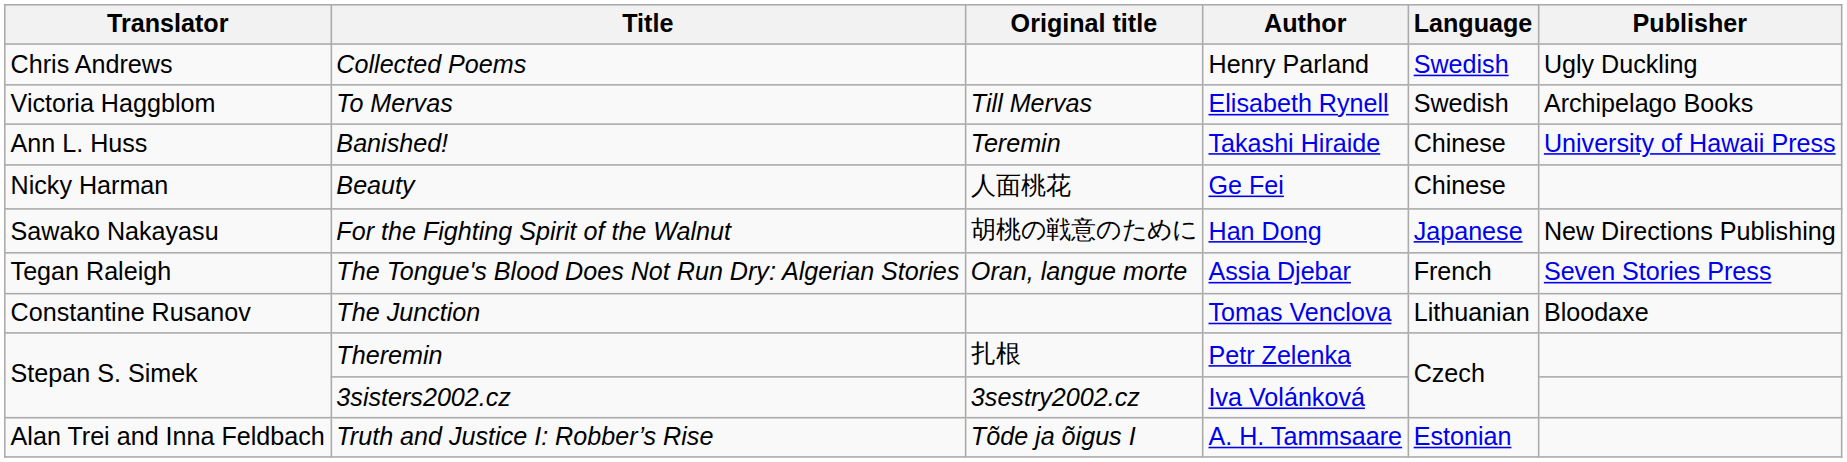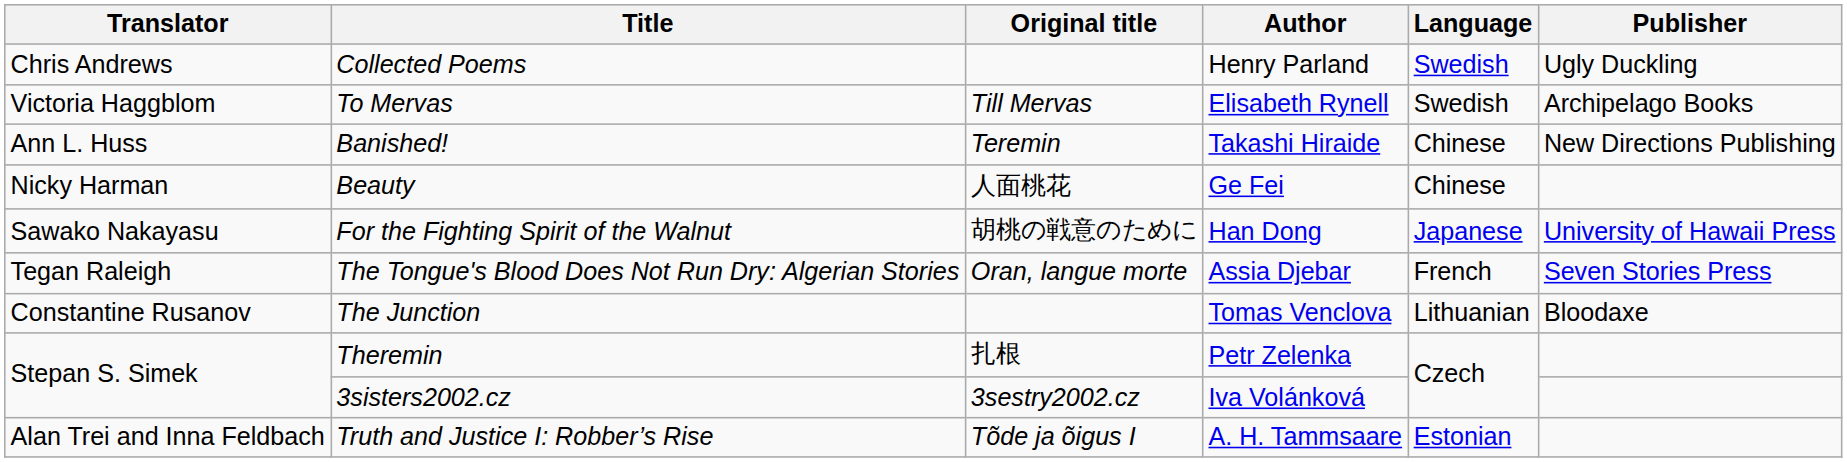 <table class="wikitable sortable">
 <tr>
 <th>Translator</th>
 <th>Title</th>
 <th>Original title</th>
 <th>Author</th>
 <th>Language</th>
 <th>Publisher</th>
 </tr>
 <tr>
 <td>Chris Andrews</td>
 <td><em>Collected Poems</em></td>
 <td></td>
 <td> Henry Parland</td>
 <td><a href='#'>Swedish</a></td>
 <td>Ugly Duckling</td>
 </tr>
 <tr>
 <td>Victoria Haggblom</td>
 <td><em>To Mervas</em></td>
 <td><em>Till Mervas</em></td>
 <td> <a href='#'>Elisabeth Rynell</a></td>
 <td>Swedish</td>
 <td>Archipelago Books</td>
 </tr>
 <tr>
 <td>Ann L. Huss</td>
 <td><em>Banished!</em></td>
 <td><em>Teremin</em></td>
 <td> <a href='#'>Takashi Hiraide</a></td>
 <td>Chinese</td>
-<td><a href='#'>University of Hawaii Press</a></td>
+<td>New Directions Publishing</td>
 </tr>
 <tr>
 <td>Nicky Harman</td>
 <td><em>Beauty</em></td>
 <td>人面桃花</td>
 <td> <a href='#'>Ge Fei</a></td>
 <td>Chinese</td>
 <td></td>
 </tr>
 <tr>
 <td>Sawako Nakayasu</td>
 <td><em>For the Fighting Spirit of the Walnut</em></td>
 <td>胡桃の戦意のために</td>
 <td> <a href='#'>Han Dong</a></td>
 <td><a href='#'>Japanese</a></td>
-<td>New Directions Publishing</td>
+<td><a href='#'>University of Hawaii Press</a></td>
 </tr>
 <tr>
 <td>Tegan Raleigh</td>
 <td><em>The Tongue's Blood Does Not Run Dry: Algerian Stories</em></td>
 <td><em>Oran, langue morte</em></td>
 <td> <a href='#'>Assia Djebar</a></td>
 <td>French</td>
 <td><a href='#'>Seven Stories Press</a></td>
 </tr>
 <tr>
 <td>Constantine Rusanov</td>
 <td><em>The Junction</em></td>
 <td></td>
 <td> <a href='#'>Tomas Venclova</a></td>
 <td>Lithuanian</td>
 <td>Bloodaxe</td>
 </tr>
 <tr>
 <td rowspan="2">Stepan S. Simek</td>
 <td><em>Theremin</em></td>
 <td>扎根</td>
 <td> <a href='#'>Petr Zelenka</a></td>
 <td rowspan="2">Czech</td>
 <td></td>
 </tr>
 <tr>
 <td><em>3sisters2002.cz</em></td>
 <td><em>3sestry2002.cz</em></td>
 <td> <a href='#'>Iva Volánková</a></td>
 <td></td>
 </tr>
 <tr>
 <td>Alan Trei and Inna Feldbach</td>
 <td><em>Truth and Justice I: Robber’s Rise</em></td>
 <td><em>Tõde ja õigus I</em></td>
 <td> <a href='#'>A. H. Tammsaare</a></td>
 <td><a href='#'>Estonian</a></td>
 <td></td>
 </tr>
 </table>
